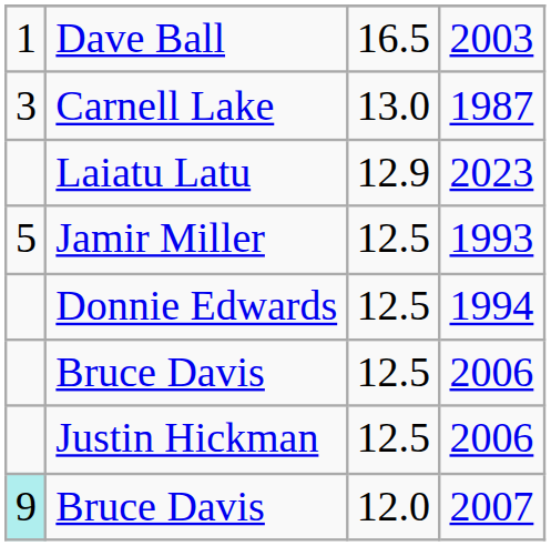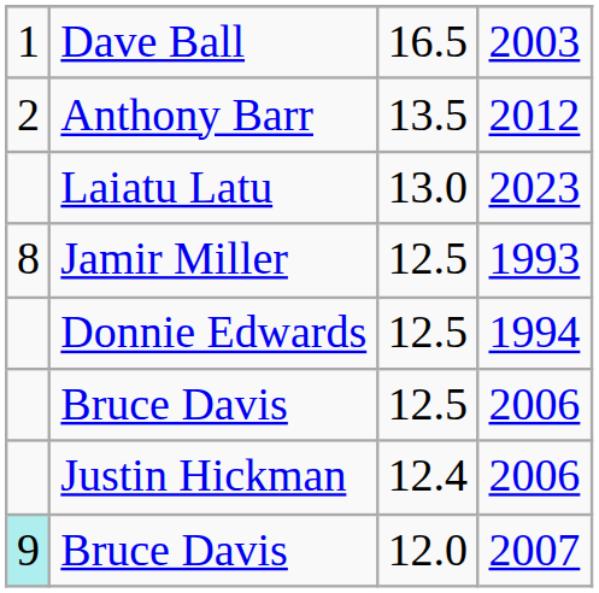 <table class="wikitable">
 <tr>
 </tr>
 <tr>
 <td>1</td>
 <td><a href='#'>Dave Ball</a></td>
 <td>16.5</td>
 <td><a href='#'>2003</a></td>
 </tr>
 <tr>
-<td>3</td>
-<td><a href='#'>Carnell Lake</a></td>
-<td>13.0</td>
-<td><a href='#'>1987</a></td>
+<td>2</td>
+<td><a href='#'>Anthony Barr</a></td>
+<td>13.5</td>
+<td><a href='#'>2012</a></td>
 </tr>
 <tr>
 <td></td>
 <td><a href='#'>Laiatu Latu</a></td>
-<td>12.9</td>
+<td>13.0</td>
 <td><a href='#'>2023</a></td>
 </tr>
 <tr>
-<td>5</td>
+<td>8</td>
 <td><a href='#'>Jamir Miller</a></td>
 <td>12.5</td>
 <td><a href='#'>1993</a></td>
 </tr>
 <tr>
 <td></td>
 <td><a href='#'>Donnie Edwards</a></td>
 <td>12.5</td>
 <td><a href='#'>1994</a></td>
 </tr>
 <tr>
 <td></td>
 <td><a href='#'>Bruce Davis</a></td>
 <td>12.5</td>
 <td><a href='#'>2006</a></td>
 </tr>
 <tr>
 <td></td>
 <td><a href='#'>Justin Hickman</a></td>
-<td>12.5</td>
+<td>12.4</td>
 <td><a href='#'>2006</a></td>
 </tr>
 <tr>
 <td style="background: paleturquoise;">9</td>
 <td><a href='#'>Bruce Davis</a></td>
 <td>12.0</td>
 <td><a href='#'>2007</a></td>
 </tr>
 </table>
